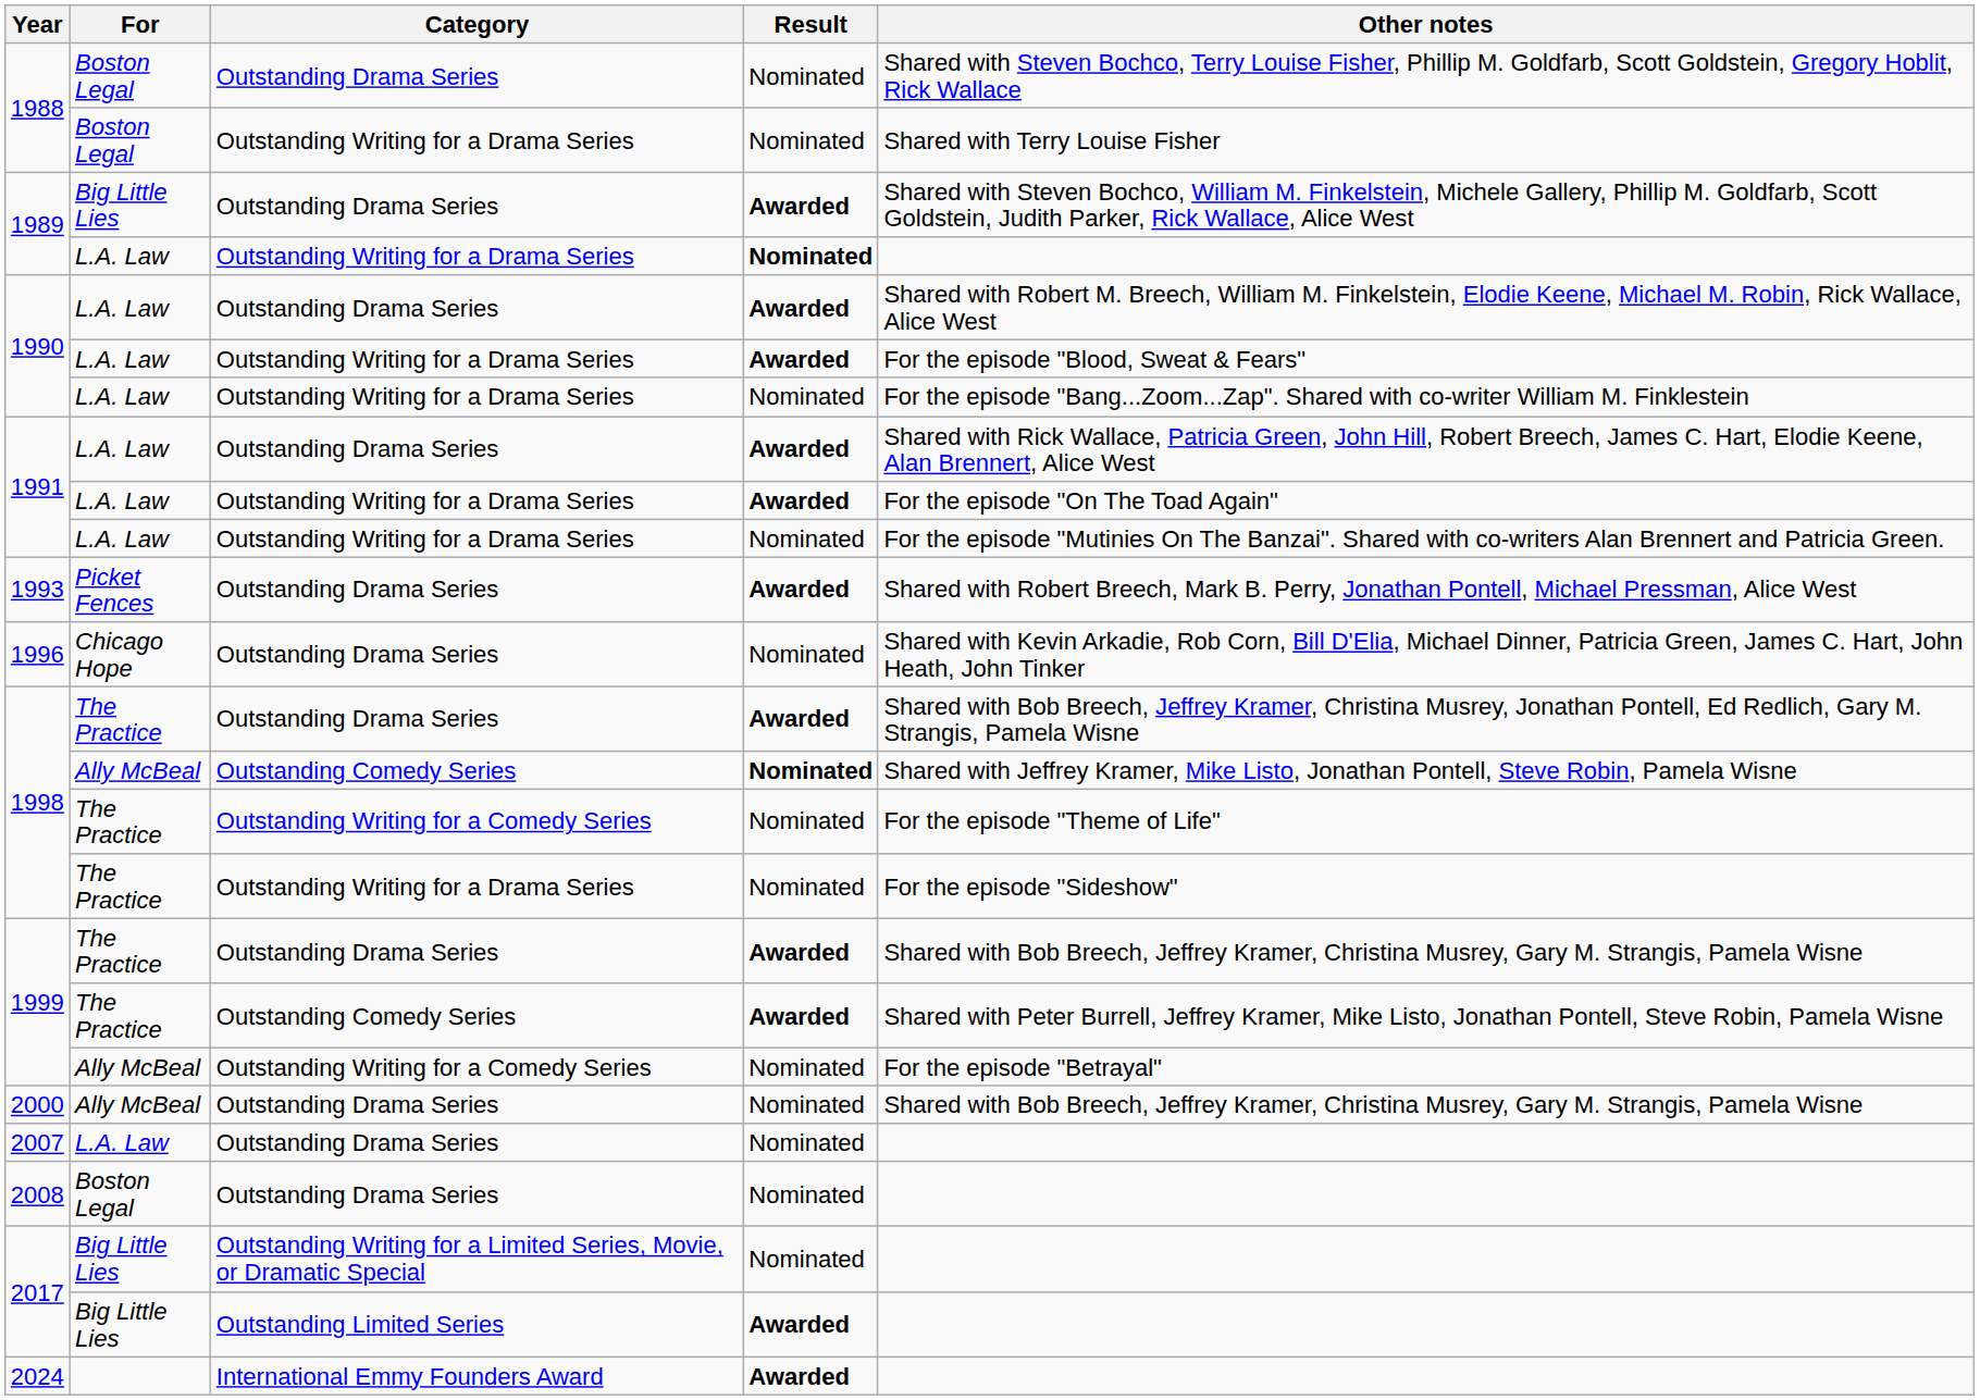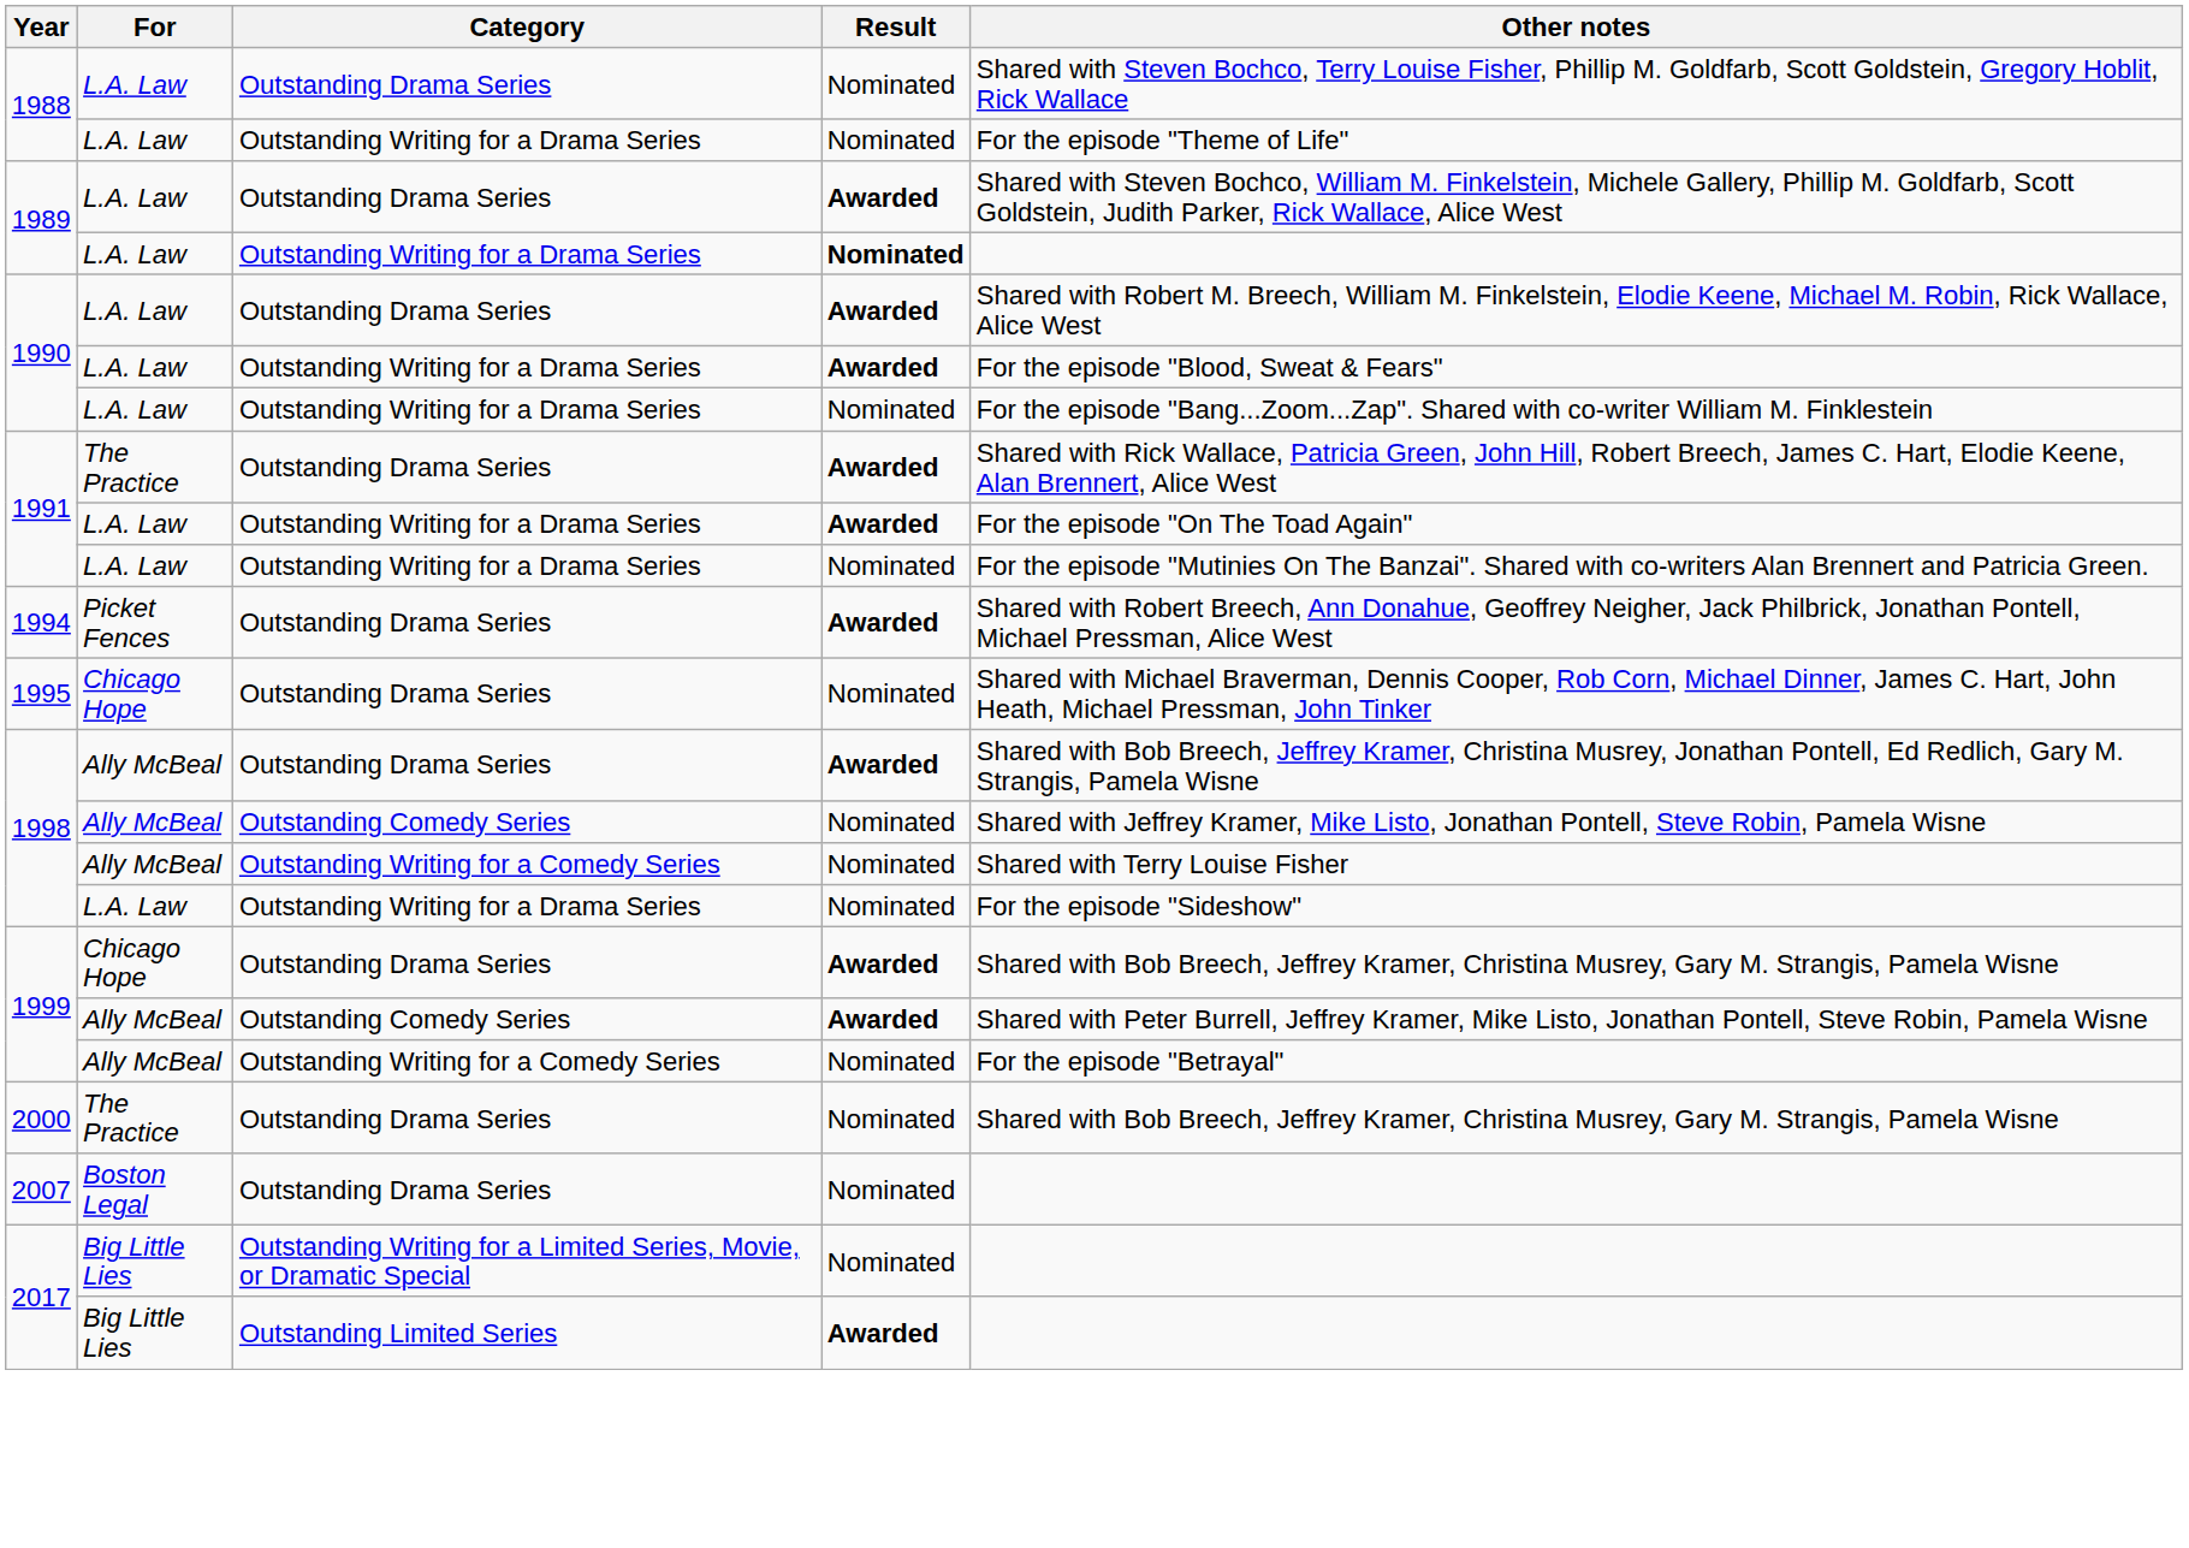 <table class="wikitable" style="font-size: 95%;">
 <tr>
 <th>Year</th>
 <th>For</th>
 <th>Category</th>
 <th>Result</th>
 <th>Other notes</th>
 </tr>
 <tr>
 <td rowspan="2"><a href='#'>1988</a></td>
-<td><em><a href='#'>Boston Legal</a></em></td>
+<td><em><a href='#'>L.A. Law</a></em></td>
 <td><a href='#'>Outstanding Drama Series</a></td>
 <td>Nominated</td>
 <td>Shared with <a href='#'>Steven Bochco</a>, <a href='#'>Terry Louise Fisher</a>, Phillip M. Goldfarb, Scott Goldstein, <a href='#'>Gregory Hoblit</a>, <a href='#'>Rick Wallace</a></td>
 </tr>
 <tr>
-<td><em><a href='#'>Boston Legal</a></em></td>
+<td><em>L.A. Law</em></td>
 <td>Outstanding Writing for a Drama Series</td>
 <td>Nominated</td>
-<td>Shared with Terry Louise Fisher</td>
+<td>For the episode "Theme of Life"</td>
 </tr>
 <tr>
 <td rowspan="2"><a href='#'>1989</a></td>
-<td><em><a href='#'>Big Little Lies</a></em></td>
+<td><em>L.A. Law</em></td>
 <td>Outstanding Drama Series</td>
 <td><strong>Awarded</strong></td>
 <td>Shared with Steven Bochco, <a href='#'>William M. Finkelstein</a>, Michele Gallery, Phillip M. Goldfarb, Scott Goldstein, Judith Parker, <a href='#'>Rick Wallace</a>, Alice West</td>
 </tr>
 <tr>
 <td><em>L.A. Law</em></td>
 <td><a href='#'>Outstanding Writing for a Drama Series</a></td>
 <td><strong>Nominated</strong></td>
 <td></td>
 </tr>
 <tr>
 <td rowspan="3"><a href='#'>1990</a></td>
 <td><em>L.A. Law</em></td>
 <td>Outstanding Drama Series</td>
 <td><strong>Awarded</strong></td>
 <td>Shared with Robert M. Breech, William M. Finkelstein, <a href='#'>Elodie Keene</a>, <a href='#'>Michael M. Robin</a>, Rick Wallace, Alice West</td>
 </tr>
 <tr>
 <td><em>L.A. Law</em></td>
 <td>Outstanding Writing for a Drama Series</td>
 <td><strong>Awarded</strong></td>
 <td>For the episode "Blood, Sweat & Fears"</td>
 </tr>
 <tr>
 <td><em>L.A. Law</em></td>
 <td>Outstanding Writing for a Drama Series</td>
 <td>Nominated</td>
 <td>For the episode "Bang...Zoom...Zap". Shared with co-writer William M. Finklestein</td>
 </tr>
 <tr>
 <td rowspan="3"><a href='#'>1991</a></td>
-<td><em>L.A. Law</em></td>
+<td><em>The Practice</em></td>
 <td>Outstanding Drama Series</td>
 <td><strong>Awarded</strong></td>
 <td>Shared with Rick Wallace, <a href='#'>Patricia Green</a>, <a href='#'>John Hill</a>, Robert Breech, James C. Hart, Elodie Keene, <a href='#'>Alan Brennert</a>, Alice West</td>
 </tr>
 <tr>
 <td><em>L.A. Law</em></td>
 <td>Outstanding Writing for a Drama Series</td>
 <td><strong>Awarded</strong></td>
 <td>For the episode "On The Toad Again"</td>
 </tr>
 <tr>
 <td><em>L.A. Law</em></td>
 <td>Outstanding Writing for a Drama Series</td>
 <td>Nominated</td>
 <td>For the episode "Mutinies On The Banzai". Shared with co-writers Alan Brennert and Patricia Green.</td>
 </tr>
 <tr>
-<td><a href='#'>1993</a></td>
-<td><em><a href='#'>Picket Fences</a></em></td>
+<td><a href='#'>1994</a></td>
+<td><em>Picket Fences</em></td>
 <td>Outstanding Drama Series</td>
 <td><strong>Awarded</strong></td>
-<td>Shared with Robert Breech, Mark B. Perry, <a href='#'>Jonathan Pontell</a>, <a href='#'>Michael Pressman</a>, Alice West</td>
+<td>Shared with Robert Breech, <a href='#'>Ann Donahue</a>, Geoffrey Neigher, Jack Philbrick, Jonathan Pontell, Michael Pressman, Alice West</td>
 </tr>
 <tr>
-<td><a href='#'>1996</a></td>
-<td><em>Chicago Hope</em></td>
+<td><a href='#'>1995</a></td>
+<td><em><a href='#'>Chicago Hope</a></em></td>
 <td>Outstanding Drama Series</td>
 <td>Nominated</td>
-<td>Shared with Kevin Arkadie, Rob Corn, <a href='#'>Bill D'Elia</a>, Michael Dinner, Patricia Green, James C. Hart, John Heath, John Tinker</td>
+<td>Shared with Michael Braverman, Dennis Cooper, <a href='#'>Rob Corn</a>, <a href='#'>Michael Dinner</a>, James C. Hart, John Heath, Michael Pressman, <a href='#'>John Tinker</a></td>
 </tr>
 <tr>
 <td rowspan="4"><a href='#'>1998</a></td>
-<td><em><a href='#'>The Practice</a></em></td>
+<td><em>Ally McBeal</em></td>
 <td>Outstanding Drama Series</td>
 <td><strong>Awarded</strong></td>
 <td>Shared with Bob Breech, <a href='#'>Jeffrey Kramer</a>, Christina Musrey, Jonathan Pontell, Ed Redlich, Gary M. Strangis, Pamela Wisne</td>
 </tr>
 <tr>
 <td><em><a href='#'>Ally McBeal</a></em></td>
 <td><a href='#'>Outstanding Comedy Series</a></td>
-<td><strong>Nominated</strong></td>
+<td>Nominated</td>
 <td>Shared with Jeffrey Kramer, <a href='#'>Mike Listo</a>, Jonathan Pontell, <a href='#'>Steve Robin</a>, Pamela Wisne</td>
 </tr>
 <tr>
-<td><em>The Practice</em></td>
+<td><em>Ally McBeal</em></td>
 <td><a href='#'>Outstanding Writing for a Comedy Series</a></td>
 <td>Nominated</td>
-<td>For the episode "Theme of Life"</td>
+<td>Shared with Terry Louise Fisher</td>
 </tr>
 <tr>
-<td><em>The Practice</em></td>
+<td><em>L.A. Law</em></td>
 <td>Outstanding Writing for a Drama Series</td>
 <td>Nominated</td>
 <td>For the episode "Sideshow"</td>
 </tr>
 <tr>
 <td rowspan="3"><a href='#'>1999</a></td>
-<td><em>The Practice</em></td>
+<td><em>Chicago Hope</em></td>
 <td>Outstanding Drama Series</td>
 <td><strong>Awarded</strong></td>
 <td>Shared with Bob Breech, Jeffrey Kramer, Christina Musrey, Gary M. Strangis, Pamela Wisne</td>
 </tr>
 <tr>
-<td><em>The Practice</em></td>
+<td><em>Ally McBeal</em></td>
 <td>Outstanding Comedy Series</td>
 <td><strong>Awarded</strong></td>
 <td>Shared with Peter Burrell, Jeffrey Kramer, Mike Listo, Jonathan Pontell, Steve Robin, Pamela Wisne</td>
 </tr>
 <tr>
 <td><em>Ally McBeal</em></td>
 <td>Outstanding Writing for a Comedy Series</td>
 <td>Nominated</td>
 <td>For the episode "Betrayal"</td>
 </tr>
 <tr>
 <td><a href='#'>2000</a></td>
-<td><em>Ally McBeal</em></td>
+<td><em>The Practice</em></td>
 <td>Outstanding Drama Series</td>
 <td>Nominated</td>
 <td>Shared with Bob Breech, Jeffrey Kramer, Christina Musrey, Gary M. Strangis, Pamela Wisne</td>
 </tr>
 <tr>
 <td><a href='#'>2007</a></td>
-<td><em><a href='#'>L.A. Law</a></em></td>
-<td>Outstanding Drama Series</td>
-<td>Nominated</td>
-<td></td>
-</tr>
-<tr>
-<td><a href='#'>2008</a></td>
-<td><em>Boston Legal</em></td>
+<td><em><a href='#'>Boston Legal</a></em></td>
 <td>Outstanding Drama Series</td>
 <td>Nominated</td>
 <td></td>
 </tr>
 <tr>
 <td rowspan="2"><a href='#'>2017</a></td>
 <td><em><a href='#'>Big Little Lies</a></em></td>
 <td><a href='#'>Outstanding Writing for a Limited Series, Movie, or Dramatic Special</a></td>
 <td>Nominated</td>
 <td></td>
 </tr>
 <tr>
 <td><em>Big Little Lies</em></td>
 <td><a href='#'>Outstanding Limited Series</a></td>
 <td><strong>Awarded</strong></td>
 <td></td>
 </tr>
-<tr>
-<td><a href='#'>2024</a></td>
-<td></td>
-<td><a href='#'>International Emmy Founders Award</a></td>
-<td><strong>Awarded</strong></td>
-<td></td>
-</tr>
 </table>
